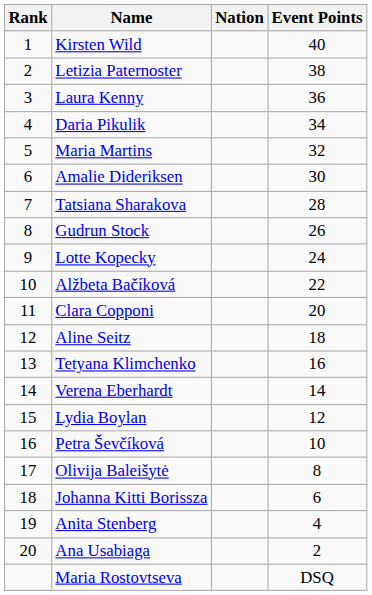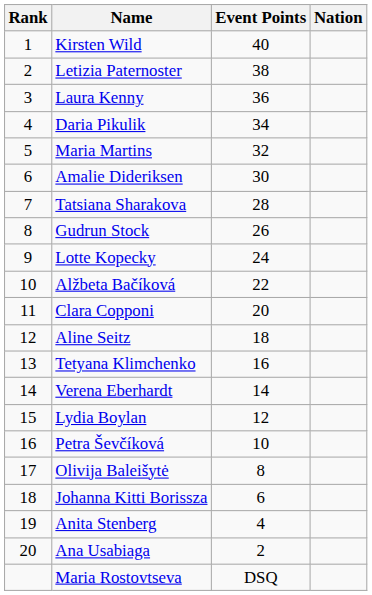 <table class="wikitable sortable" style="text-align:center">
 <tr>
 <th>Rank</th>
 <th>Name</th>
+<th>Event Points</th>
 <th>Nation</th>
-<th>Event Points</th>
 </tr>
 <tr>
 <td>1</td>
 <td align=left><a href='#'>Kirsten Wild</a></td>
+<td>40</td>
 <td align=left></td>
-<td>40</td>
 </tr>
 <tr>
 <td>2</td>
 <td align=left><a href='#'>Letizia Paternoster</a></td>
+<td>38</td>
 <td align=left></td>
-<td>38</td>
 </tr>
 <tr>
 <td>3</td>
 <td align=left><a href='#'>Laura Kenny</a></td>
+<td>36</td>
 <td align=left></td>
-<td>36</td>
 </tr>
 <tr>
 <td>4</td>
 <td align=left><a href='#'>Daria Pikulik</a></td>
+<td>34</td>
 <td align=left></td>
-<td>34</td>
 </tr>
 <tr>
 <td>5</td>
 <td align=left><a href='#'>Maria Martins</a></td>
+<td>32</td>
 <td align=left></td>
-<td>32</td>
 </tr>
 <tr>
 <td>6</td>
 <td align=left><a href='#'>Amalie Dideriksen</a></td>
+<td>30</td>
 <td align=left></td>
-<td>30</td>
 </tr>
 <tr>
 <td>7</td>
 <td align=left><a href='#'>Tatsiana Sharakova</a></td>
+<td>28</td>
 <td align=left></td>
-<td>28</td>
 </tr>
 <tr>
 <td>8</td>
 <td align=left><a href='#'>Gudrun Stock</a></td>
+<td>26</td>
 <td align=left></td>
-<td>26</td>
 </tr>
 <tr>
 <td>9</td>
 <td align=left><a href='#'>Lotte Kopecky</a></td>
+<td>24</td>
 <td align=left></td>
-<td>24</td>
 </tr>
 <tr>
 <td>10</td>
 <td align=left><a href='#'>Alžbeta Bačíková</a></td>
+<td>22</td>
 <td align=left></td>
-<td>22</td>
 </tr>
 <tr>
 <td>11</td>
 <td align=left><a href='#'>Clara Copponi</a></td>
+<td>20</td>
 <td align=left></td>
-<td>20</td>
 </tr>
 <tr>
 <td>12</td>
 <td align=left><a href='#'>Aline Seitz</a></td>
+<td>18</td>
 <td align=left></td>
-<td>18</td>
 </tr>
 <tr>
 <td>13</td>
 <td align=left><a href='#'>Tetyana Klimchenko</a></td>
+<td>16</td>
 <td align=left></td>
-<td>16</td>
 </tr>
 <tr>
 <td>14</td>
 <td align=left><a href='#'>Verena Eberhardt</a></td>
+<td>14</td>
 <td align=left></td>
-<td>14</td>
 </tr>
 <tr>
 <td>15</td>
 <td align=left><a href='#'>Lydia Boylan</a></td>
+<td>12</td>
 <td align=left></td>
-<td>12</td>
 </tr>
 <tr>
 <td>16</td>
 <td align=left><a href='#'>Petra Ševčíková</a></td>
+<td>10</td>
 <td align=left></td>
-<td>10</td>
 </tr>
 <tr>
 <td>17</td>
 <td align=left><a href='#'>Olivija Baleišytė</a></td>
+<td>8</td>
 <td align=left></td>
-<td>8</td>
 </tr>
 <tr>
 <td>18</td>
 <td align=left><a href='#'>Johanna Kitti Borissza</a></td>
+<td>6</td>
 <td align=left></td>
-<td>6</td>
 </tr>
 <tr>
 <td>19</td>
 <td align=left><a href='#'>Anita Stenberg</a></td>
+<td>4</td>
 <td align=left></td>
-<td>4</td>
 </tr>
 <tr>
 <td>20</td>
 <td align=left><a href='#'>Ana Usabiaga</a></td>
+<td>2</td>
 <td align=left></td>
-<td>2</td>
 </tr>
 <tr>
 <td></td>
 <td align=left><a href='#'>Maria Rostovtseva</a></td>
+<td>DSQ</td>
 <td align=left></td>
-<td>DSQ</td>
 </tr>
 </table>
